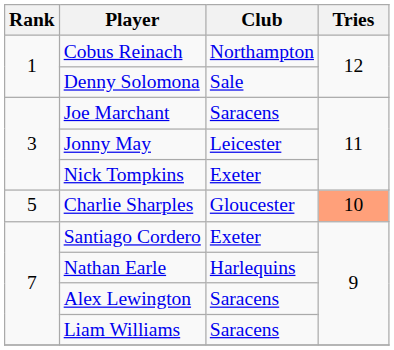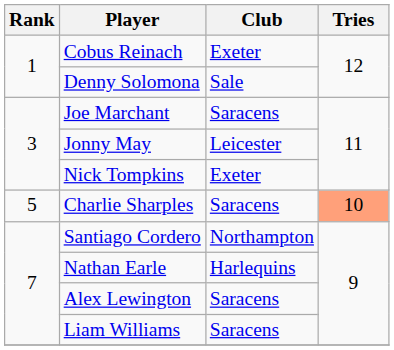 <table class="wikitable" style="text-align:center">
 <tr>
 <th>Rank</th>
 <th>Player</th>
 <th>Club</th>
 <th style="width:50px;">Tries</th>
 </tr>
 <tr>
 <td rowspan=2>1</td>
 <td align=left> <a href='#'>Cobus Reinach</a></td>
-<td align=left><a href='#'>Northampton</a></td>
+<td align=left><a href='#'>Exeter</a></td>
 <td rowspan=2>12</td>
 </tr>
 <tr>
 <td align=left> <a href='#'>Denny Solomona</a></td>
 <td align=left><a href='#'>Sale</a></td>
 </tr>
 <tr>
 <td rowspan=3>3</td>
 <td align=left> <a href='#'>Joe Marchant</a></td>
 <td align=left><a href='#'>Saracens</a></td>
 <td rowspan=3>11</td>
 </tr>
 <tr>
 <td align=left> <a href='#'>Jonny May</a></td>
 <td align=left><a href='#'>Leicester</a></td>
 </tr>
 <tr>
 <td align=left> <a href='#'>Nick Tompkins</a></td>
 <td align=left><a href='#'>Exeter</a></td>
 </tr>
 <tr>
 <td>5</td>
 <td align=left> <a href='#'>Charlie Sharples</a></td>
-<td align=left><a href='#'>Gloucester</a></td>
+<td align=left><a href='#'>Saracens</a></td>
 <td style="background: lightsalmon;">10</td>
 </tr>
 <tr>
 <td rowspan=4>7</td>
 <td align=left> <a href='#'>Santiago Cordero</a></td>
-<td align=left><a href='#'>Exeter</a></td>
+<td align=left><a href='#'>Northampton</a></td>
 <td rowspan=4>9</td>
 </tr>
 <tr>
 <td align=left> <a href='#'>Nathan Earle</a></td>
 <td align=left><a href='#'>Harlequins</a></td>
 </tr>
 <tr>
 <td align=left> <a href='#'>Alex Lewington</a></td>
 <td align=left><a href='#'>Saracens</a></td>
 </tr>
 <tr>
 <td align=left> <a href='#'>Liam Williams</a></td>
 <td align=left><a href='#'>Saracens</a></td>
 </tr>
 <tr>
 </tr>
 </table>
